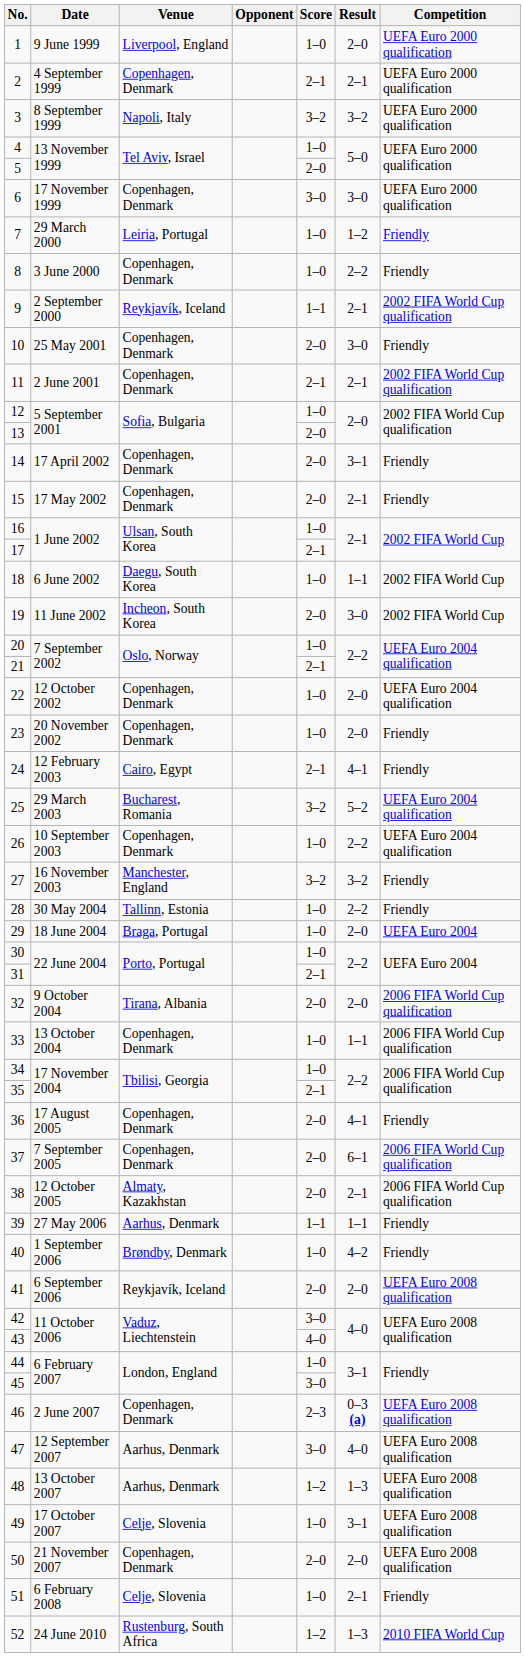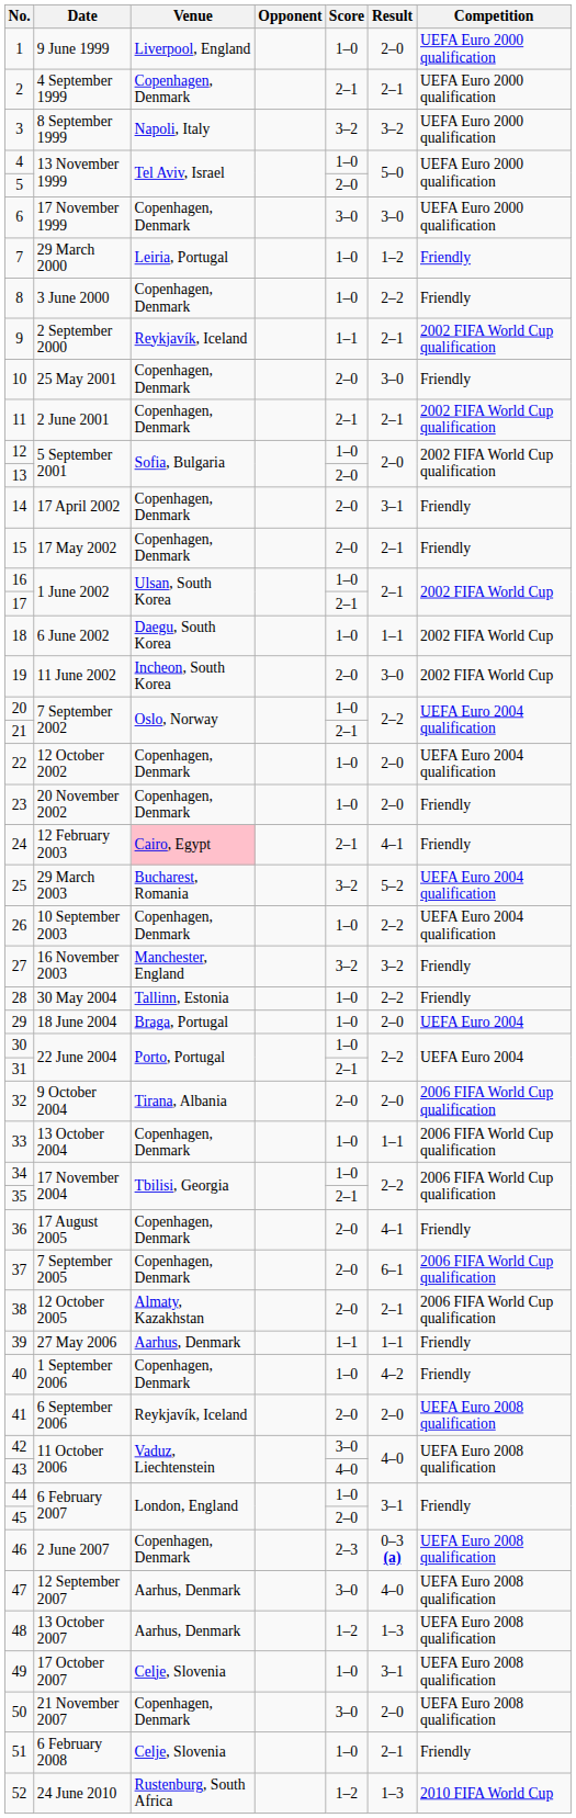 <table class="wikitable sortable">
 <tr>
 <th scope="col">No.</th>
 <th scope="col">Date</th>
 <th scope="col">Venue</th>
 <th scope="col">Opponent</th>
 <th scope="col">Score</th>
 <th scope="col">Result</th>
 <th scope="col">Competition</th>
 </tr>
 <tr>
 <td align="center">1</td>
 <td>9 June 1999</td>
 <td><a href='#'>Liverpool</a>, England</td>
 <td></td>
 <td align="center">1–0</td>
 <td align="center">2–0</td>
 <td><a href='#'>UEFA Euro 2000 qualification</a></td>
 </tr>
 <tr>
 <td align="center">2</td>
 <td>4 September 1999</td>
 <td><a href='#'>Copenhagen</a>, Denmark</td>
 <td></td>
 <td align="center">2–1</td>
 <td align="center">2–1</td>
 <td>UEFA Euro 2000 qualification</td>
 </tr>
 <tr>
 <td align="center">3</td>
 <td>8 September 1999</td>
 <td><a href='#'>Napoli</a>, Italy</td>
 <td></td>
 <td align="center">3–2</td>
 <td align="center">3–2</td>
 <td>UEFA Euro 2000 qualification</td>
 </tr>
 <tr>
 <td align="center">4</td>
 <td rowspan="2">13 November 1999</td>
 <td rowspan="2"><a href='#'>Tel Aviv</a>, Israel</td>
 <td rowspan="2"></td>
 <td align="center">1–0</td>
 <td rowspan="2" style="text-align:center">5–0</td>
 <td rowspan="2">UEFA Euro 2000 qualification</td>
 </tr>
 <tr>
 <td align="center">5</td>
 <td align="center">2–0</td>
 </tr>
 <tr>
 <td align="center">6</td>
 <td>17 November 1999</td>
 <td>Copenhagen, Denmark</td>
 <td></td>
 <td align="center">3–0</td>
 <td align="center">3–0</td>
 <td>UEFA Euro 2000 qualification</td>
 </tr>
 <tr>
 <td align="center">7</td>
 <td>29 March 2000</td>
 <td><a href='#'>Leiria</a>, Portugal</td>
 <td></td>
 <td align="center">1–0</td>
 <td align="center">1–2</td>
 <td><a href='#'>Friendly</a></td>
 </tr>
 <tr>
 <td align="center">8</td>
 <td>3 June 2000</td>
 <td>Copenhagen, Denmark</td>
 <td></td>
 <td align="center">1–0</td>
 <td align="center">2–2</td>
 <td>Friendly</td>
 </tr>
 <tr>
 <td align="center">9</td>
 <td>2 September 2000</td>
 <td><a href='#'>Reykjavík</a>, Iceland</td>
 <td></td>
 <td align="center">1–1</td>
 <td align="center">2–1</td>
 <td><a href='#'>2002 FIFA World Cup qualification</a></td>
 </tr>
 <tr>
 <td align="center">10</td>
 <td>25 May 2001</td>
 <td>Copenhagen, Denmark</td>
 <td></td>
 <td align="center">2–0</td>
 <td align="center">3–0</td>
 <td>Friendly</td>
 </tr>
 <tr>
 <td align="center">11</td>
 <td>2 June 2001</td>
 <td>Copenhagen, Denmark</td>
 <td></td>
 <td align="center">2–1</td>
 <td align="center">2–1</td>
 <td><a href='#'>2002 FIFA World Cup qualification</a></td>
 </tr>
 <tr>
 <td align="center">12</td>
 <td rowspan="2">5 September 2001</td>
 <td rowspan="2"><a href='#'>Sofia</a>, Bulgaria</td>
 <td rowspan="2"></td>
 <td align="center">1–0</td>
 <td rowspan="2" style="text-align:center">2–0</td>
 <td rowspan="2">2002 FIFA World Cup qualification</td>
 </tr>
 <tr>
 <td align="center">13</td>
 <td align="center">2–0</td>
 </tr>
 <tr>
 <td align="center">14</td>
 <td>17 April 2002</td>
 <td>Copenhagen, Denmark</td>
 <td></td>
 <td align="center">2–0</td>
 <td align="center">3–1</td>
 <td>Friendly</td>
 </tr>
 <tr>
 <td align="center">15</td>
 <td>17 May 2002</td>
 <td>Copenhagen, Denmark</td>
 <td></td>
 <td align="center">2–0</td>
 <td align="center">2–1</td>
 <td>Friendly</td>
 </tr>
 <tr>
 <td align="center">16</td>
 <td rowspan="2">1 June 2002</td>
 <td rowspan="2"><a href='#'>Ulsan</a>, South Korea</td>
 <td rowspan="2"></td>
 <td align="center">1–0</td>
 <td rowspan="2" style="text-align:center">2–1</td>
 <td rowspan="2"><a href='#'>2002 FIFA World Cup</a></td>
 </tr>
 <tr>
 <td align="center">17</td>
 <td align="center">2–1</td>
 </tr>
 <tr>
 <td align="center">18</td>
 <td>6 June 2002</td>
 <td><a href='#'>Daegu</a>, South Korea</td>
 <td></td>
 <td align="center">1–0</td>
 <td align="center">1–1</td>
 <td>2002 FIFA World Cup</td>
 </tr>
 <tr>
 <td align="center">19</td>
 <td>11 June 2002</td>
 <td><a href='#'>Incheon</a>, South Korea</td>
 <td></td>
 <td align="center">2–0</td>
 <td align="center">3–0</td>
 <td>2002 FIFA World Cup</td>
 </tr>
 <tr>
 <td align="center">20</td>
 <td rowspan="2">7 September 2002</td>
 <td rowspan="2"><a href='#'>Oslo</a>, Norway</td>
 <td rowspan="2"></td>
 <td align="center">1–0</td>
 <td rowspan="2" style="text-align:center">2–2</td>
 <td rowspan="2"><a href='#'>UEFA Euro 2004 qualification</a></td>
 </tr>
 <tr>
 <td align="center">21</td>
 <td align="center">2–1</td>
 </tr>
 <tr>
 <td align="center">22</td>
 <td>12 October 2002</td>
 <td>Copenhagen, Denmark</td>
 <td></td>
 <td align="center">1–0</td>
 <td align="center">2–0</td>
 <td>UEFA Euro 2004 qualification</td>
 </tr>
 <tr>
 <td align="center">23</td>
 <td>20 November 2002</td>
 <td>Copenhagen, Denmark</td>
 <td></td>
 <td align="center">1–0</td>
 <td align="center">2–0</td>
 <td>Friendly</td>
 </tr>
 <tr>
 <td align="center">24</td>
 <td>12 February 2003</td>
-<td><a href='#'>Cairo</a>, Egypt</td>
+<td style="background: pink;"><a href='#'>Cairo</a>, Egypt</td>
 <td></td>
 <td align="center">2–1</td>
 <td align="center">4–1</td>
 <td>Friendly</td>
 </tr>
 <tr>
 <td align="center">25</td>
 <td>29 March 2003</td>
 <td><a href='#'>Bucharest</a>, Romania</td>
 <td></td>
 <td align="center">3–2</td>
 <td align="center">5–2</td>
 <td><a href='#'>UEFA Euro 2004 qualification</a></td>
 </tr>
 <tr>
 <td align="center">26</td>
 <td>10 September 2003</td>
 <td>Copenhagen, Denmark</td>
 <td></td>
 <td align="center">1–0</td>
 <td align="center">2–2</td>
 <td>UEFA Euro 2004 qualification</td>
 </tr>
 <tr>
 <td align="center">27</td>
 <td>16 November 2003</td>
 <td><a href='#'>Manchester</a>, England</td>
 <td></td>
 <td align="center">3–2</td>
 <td align="center">3–2</td>
 <td>Friendly</td>
 </tr>
 <tr>
 <td align="center">28</td>
 <td>30 May 2004</td>
 <td><a href='#'>Tallinn</a>, Estonia</td>
 <td></td>
 <td align="center">1–0</td>
 <td align="center">2–2</td>
 <td>Friendly</td>
 </tr>
 <tr>
 <td align="center">29</td>
 <td>18 June 2004</td>
 <td><a href='#'>Braga</a>, Portugal</td>
 <td></td>
 <td align="center">1–0</td>
 <td align="center">2–0</td>
 <td><a href='#'>UEFA Euro 2004</a></td>
 </tr>
 <tr>
 <td align="center">30</td>
 <td rowspan="2">22 June 2004</td>
 <td rowspan="2"><a href='#'>Porto</a>, Portugal</td>
 <td rowspan="2"></td>
 <td align="center">1–0</td>
 <td rowspan="2" style="text-align:center">2–2</td>
 <td rowspan="2">UEFA Euro 2004</td>
 </tr>
 <tr>
 <td align="center">31</td>
 <td align="center">2–1</td>
 </tr>
 <tr>
 <td align="center">32</td>
 <td>9 October 2004</td>
 <td><a href='#'>Tirana</a>, Albania</td>
 <td></td>
 <td align="center">2–0</td>
 <td align="center">2–0</td>
 <td><a href='#'>2006 FIFA World Cup qualification</a></td>
 </tr>
 <tr>
 <td align="center">33</td>
 <td>13 October 2004</td>
 <td>Copenhagen, Denmark</td>
 <td></td>
 <td align="center">1–0</td>
 <td align="center">1–1</td>
 <td>2006 FIFA World Cup qualification</td>
 </tr>
 <tr>
 <td align="center">34</td>
 <td rowspan="2">17 November 2004</td>
 <td rowspan="2"><a href='#'>Tbilisi</a>, Georgia</td>
 <td rowspan="2"></td>
 <td align="center">1–0</td>
 <td rowspan="2" style="text-align:center">2–2</td>
 <td rowspan="2">2006 FIFA World Cup qualification</td>
 </tr>
 <tr>
 <td align="center">35</td>
 <td align="center">2–1</td>
 </tr>
 <tr>
 <td align="center">36</td>
 <td>17 August 2005</td>
 <td>Copenhagen, Denmark</td>
 <td></td>
 <td align="center">2–0</td>
 <td align="center">4–1</td>
 <td>Friendly</td>
 </tr>
 <tr>
 <td align="center">37</td>
 <td>7 September 2005</td>
 <td>Copenhagen, Denmark</td>
 <td></td>
 <td align="center">2–0</td>
 <td align="center">6–1</td>
 <td><a href='#'>2006 FIFA World Cup qualification</a></td>
 </tr>
 <tr>
 <td align="center">38</td>
 <td>12 October 2005</td>
 <td><a href='#'>Almaty</a>, Kazakhstan</td>
 <td></td>
 <td align="center">2–0</td>
 <td align="center">2–1</td>
 <td>2006 FIFA World Cup qualification</td>
 </tr>
 <tr>
 <td align="center">39</td>
 <td>27 May 2006</td>
 <td><a href='#'>Aarhus</a>, Denmark</td>
 <td></td>
 <td align="center">1–1</td>
 <td align="center">1–1</td>
 <td>Friendly</td>
 </tr>
 <tr>
 <td align="center">40</td>
 <td>1 September 2006</td>
-<td><a href='#'>Brøndby</a>, Denmark</td>
+<td>Copenhagen, Denmark</td>
 <td></td>
 <td align="center">1–0</td>
 <td align="center">4–2</td>
 <td>Friendly</td>
 </tr>
 <tr>
 <td align="center">41</td>
 <td>6 September 2006</td>
 <td>Reykjavík, Iceland</td>
 <td></td>
 <td align="center">2–0</td>
 <td align="center">2–0</td>
 <td><a href='#'>UEFA Euro 2008 qualification</a></td>
 </tr>
 <tr>
 <td align="center">42</td>
 <td rowspan="2">11 October 2006</td>
 <td rowspan="2"><a href='#'>Vaduz</a>, Liechtenstein</td>
 <td rowspan="2"></td>
 <td align="center">3–0</td>
 <td rowspan="2" style="text-align:center">4–0</td>
 <td rowspan="2">UEFA Euro 2008 qualification</td>
 </tr>
 <tr>
 <td align="center">43</td>
 <td align="center">4–0</td>
 </tr>
 <tr>
 <td align="center">44</td>
 <td rowspan="2">6 February 2007</td>
 <td rowspan="2">London, England</td>
 <td rowspan="2"></td>
 <td align="center">1–0</td>
 <td rowspan="2" style="text-align:center">3–1</td>
 <td rowspan="2">Friendly</td>
 </tr>
 <tr>
 <td align="center">45</td>
-<td align="center">3–0</td>
+<td align="center">2–0</td>
 </tr>
 <tr>
 <td align="center">46</td>
 <td>2 June 2007</td>
 <td>Copenhagen, Denmark</td>
 <td></td>
 <td align="center">2–3</td>
 <td align="center">0–3 <a href='#'><strong>(a)</strong></a></td>
 <td><a href='#'>UEFA Euro 2008 qualification</a></td>
 </tr>
 <tr>
 <td align="center">47</td>
 <td>12 September 2007</td>
 <td>Aarhus, Denmark</td>
 <td></td>
 <td align="center">3–0</td>
 <td align="center">4–0</td>
 <td>UEFA Euro 2008 qualification</td>
 </tr>
 <tr>
 <td align="center">48</td>
 <td>13 October 2007</td>
 <td>Aarhus, Denmark</td>
 <td></td>
 <td align="center">1–2</td>
 <td align="center">1–3</td>
 <td>UEFA Euro 2008 qualification</td>
 </tr>
 <tr>
 <td align="center">49</td>
 <td>17 October 2007</td>
 <td><a href='#'>Celje</a>, Slovenia</td>
 <td></td>
 <td align="center">1–0</td>
 <td align="center">3–1</td>
 <td>UEFA Euro 2008 qualification</td>
 </tr>
 <tr>
 <td align="center">50</td>
 <td>21 November 2007</td>
 <td>Copenhagen, Denmark</td>
 <td></td>
-<td align="center">2–0</td>
+<td align="center">3–0</td>
 <td align="center">2–0</td>
 <td>UEFA Euro 2008 qualification</td>
 </tr>
 <tr>
 <td align="center">51</td>
 <td>6 February 2008</td>
 <td><a href='#'>Celje</a>, Slovenia</td>
 <td></td>
 <td align="center">1–0</td>
 <td align="center">2–1</td>
 <td>Friendly</td>
 </tr>
 <tr>
 <td align="center">52</td>
 <td>24 June 2010</td>
 <td><a href='#'>Rustenburg</a>, South Africa</td>
 <td></td>
 <td align="center">1–2</td>
 <td align="center">1–3</td>
 <td><a href='#'>2010 FIFA World Cup</a></td>
 </tr>
 </table>
